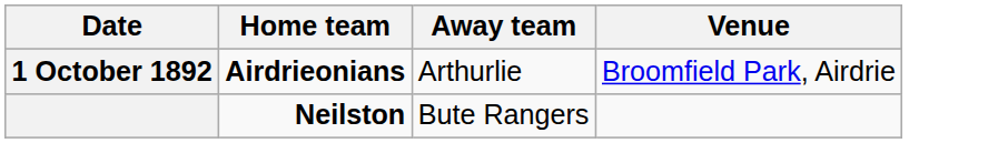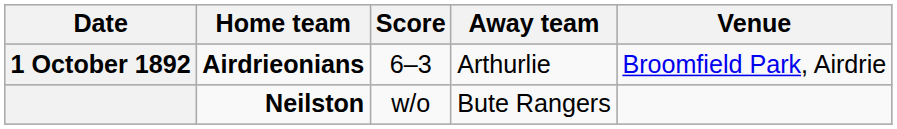 <table class="wikitable football-result-list" style="max-width: 80em; text-align: center">
 <tr>
 <th scope="col">Date</th>
 <th scope="col">Home team</th>
+<th scope="col">Score</th>
 <th scope="col">Away team</th>
 <th scope="col">Venue</th>
 </tr>
 <tr>
 <th scope="row">1 October 1892</th>
 <td align=right><strong>Airdrieonians</strong></td>
+<td>6–3</td>
 <td align=left>Arthurlie</td>
 <td align=left><a href='#'>Broomfield Park</a>, Airdrie</td>
 </tr>
 <tr>
 <th scope="row"></th>
 <td align=right><strong>Neilston</strong></td>
+<td>w/o</td>
 <td align=left>Bute Rangers</td>
 <td></td>
 </tr>
 </table>
